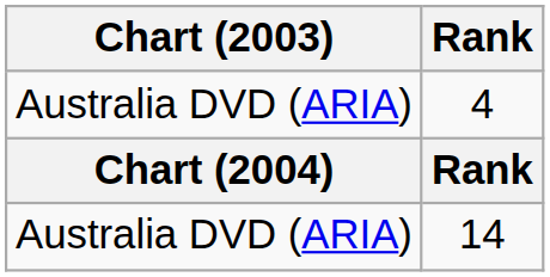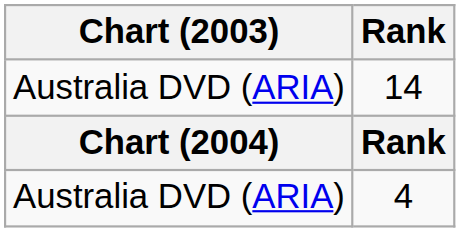 <table class="wikitable sortable plainrowheaders" style="text-align:center">
 <tr>
 <th>Chart (2003)</th>
 <th>Rank</th>
 </tr>
 <tr>
 <td>Australia DVD (<a href='#'>ARIA</a>)</td>
-<td align="center">4</td>
+<td align="center">14</td>
 </tr>
 <tr>
 <th>Chart (2004)</th>
 <th>Rank</th>
 </tr>
 <tr>
 <td>Australia DVD (<a href='#'>ARIA</a>)</td>
-<td align="center">14</td>
+<td align="center">4</td>
 </tr>
 </table>
